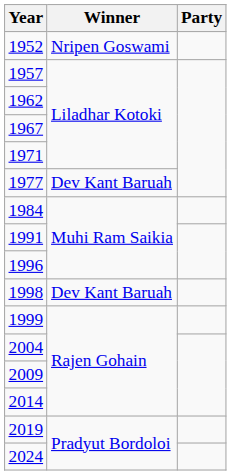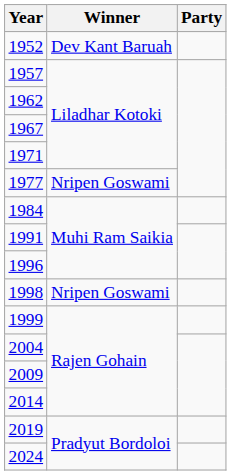 <table class="wikitable sortable">
 <tr>
 <th>Year</th>
 <th>Winner</th>
 <th colspan=2>Party</th>
 </tr>
 <tr>
 <td><a href='#'>1952</a></td>
-<td><a href='#'>Nripen Goswami</a></td>
+<td><a href='#'>Dev Kant Baruah</a></td>
 <td></td>
 </tr>
 <tr>
 <td><a href='#'>1957</a></td>
 <td rowspan="4"><a href='#'>Liladhar Kotoki</a></td>
 </tr>
 <tr>
 <td><a href='#'>1962</a></td>
 </tr>
 <tr>
 <td><a href='#'>1967</a></td>
 </tr>
 <tr>
 <td><a href='#'>1971</a></td>
 </tr>
 <tr>
 <td><a href='#'>1977</a></td>
-<td><a href='#'>Dev Kant Baruah</a></td>
+<td><a href='#'>Nripen Goswami</a></td>
 </tr>
 <tr>
 <td><a href='#'>1984</a></td>
 <td rowspan="3"><a href='#'>Muhi Ram Saikia</a></td>
 <td></td>
 </tr>
 <tr>
 <td><a href='#'>1991</a></td>
 </tr>
 <tr>
 <td><a href='#'>1996</a></td>
 </tr>
 <tr>
 <td><a href='#'>1998</a></td>
-<td><a href='#'>Dev Kant Baruah</a></td>
+<td><a href='#'>Nripen Goswami</a></td>
 <td></td>
 </tr>
 <tr>
 <td><a href='#'>1999</a></td>
 <td rowspan="4"><a href='#'>Rajen Gohain</a></td>
 <td></td>
 </tr>
 <tr>
 <td><a href='#'>2004</a></td>
 </tr>
 <tr>
 <td><a href='#'>2009</a></td>
 </tr>
 <tr>
 <td><a href='#'>2014</a></td>
 </tr>
 <tr>
 <td><a href='#'>2019</a></td>
 <td rowspan="2"><a href='#'>Pradyut Bordoloi</a></td>
 <td></td>
 </tr>
 <tr>
 <td><a href='#'>2024</a></td>
 </tr>
 </table>
